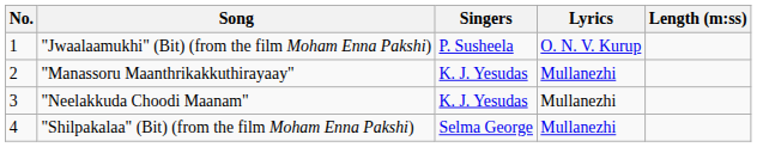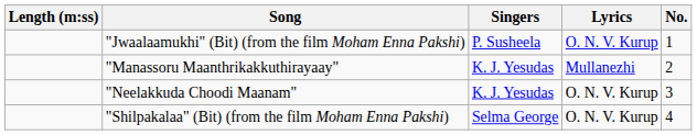 <table class="wikitable" style="font-size:95%;">
 <tr>
-<th>No.</th>
+<th>Length (m:ss)</th>
 <th>Song</th>
 <th>Singers</th>
 <th>Lyrics</th>
-<th>Length (m:ss)</th>
+<th>No.</th>
 </tr>
 <tr>
-<td>1</td>
+<td></td>
 <td>"Jwaalaamukhi" (Bit) (from the film <em>Moham Enna Pakshi</em>)</td>
 <td><a href='#'>P. Susheela</a></td>
 <td><a href='#'>O. N. V. Kurup</a></td>
-<td></td>
+<td>1</td>
 </tr>
 <tr>
-<td>2</td>
+<td></td>
 <td>"Manassoru Maanthrikakkuthirayaay"</td>
 <td><a href='#'>K. J. Yesudas</a></td>
 <td><a href='#'>Mullanezhi</a></td>
-<td></td>
+<td>2</td>
 </tr>
 <tr>
-<td>3</td>
+<td></td>
 <td>"Neelakkuda Choodi Maanam"</td>
 <td><a href='#'>K. J. Yesudas</a></td>
-<td>Mullanezhi</td>
-<td></td>
+<td>O. N. V. Kurup</td>
+<td>3</td>
 </tr>
 <tr>
-<td>4</td>
+<td></td>
 <td>"Shilpakalaa" (Bit) (from the film <em>Moham Enna Pakshi</em>)</td>
 <td><a href='#'>Selma George</a></td>
-<td><a href='#'>Mullanezhi</a></td>
-<td></td>
+<td>O. N. V. Kurup</td>
+<td>4</td>
 </tr>
 </table>
